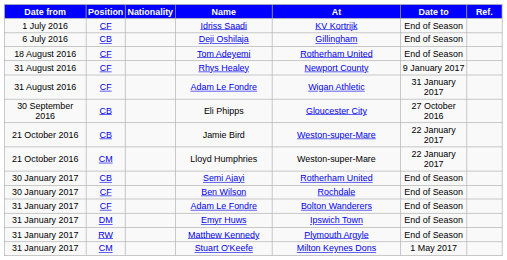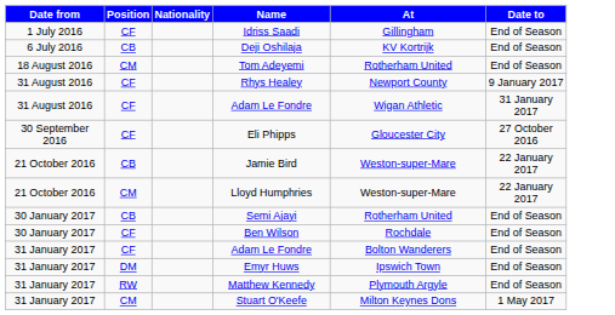 <table class="wikitable"  style="text-align:center; font-size:90%; ">
 <tr>
 <th style="background:#0000FF; color:white; width:125px;">Date from</th>
 <th style="background:#0000FF; color:white; width:50px;">Position</th>
 <th style="background:#0000FF; color:white; width:50px;">Nationality</th>
 <th style="background:#0000FF; color:white; width:150px;">Name</th>
 <th style="background:#0000FF; color:white; width:200px;">At</th>
 <th style="background:#0000FF; color:white; width:100px;">Date to</th>
-<th style="background:#0000FF; color:white; width:50px;">Ref.</th>
 </tr>
 <tr>
 <td>1 July 2016</td>
 <td><a href='#'>CF</a></td>
 <td></td>
 <td><a href='#'>Idriss Saadi</a></td>
-<td><a href='#'>KV Kortrijk</a></td>
+<td><a href='#'>Gillingham</a></td>
 <td>End of Season</td>
-<td></td>
 </tr>
 <tr>
 <td>6 July 2016</td>
 <td><a href='#'>CB</a></td>
 <td></td>
 <td><a href='#'>Deji Oshilaja</a></td>
-<td><a href='#'>Gillingham</a></td>
+<td><a href='#'>KV Kortrijk</a></td>
 <td>End of Season</td>
-<td></td>
 </tr>
 <tr>
 <td>18 August 2016</td>
-<td><a href='#'>CF</a></td>
+<td><a href='#'>CM</a></td>
 <td></td>
 <td><a href='#'>Tom Adeyemi</a></td>
 <td><a href='#'>Rotherham United</a></td>
 <td>End of Season</td>
-<td></td>
 </tr>
 <tr>
 <td>31 August 2016</td>
 <td><a href='#'>CF</a></td>
 <td></td>
 <td><a href='#'>Rhys Healey</a></td>
 <td><a href='#'>Newport County</a></td>
 <td>9 January 2017</td>
-<td></td>
 </tr>
 <tr>
 <td>31 August 2016</td>
 <td><a href='#'>CF</a></td>
 <td></td>
 <td><a href='#'>Adam Le Fondre</a></td>
 <td><a href='#'>Wigan Athletic</a></td>
 <td>31 January 2017</td>
-<td></td>
 </tr>
 <tr>
 <td>30 September 2016</td>
-<td><a href='#'>CB</a></td>
+<td><a href='#'>CF</a></td>
 <td></td>
 <td>Eli Phipps</td>
 <td><a href='#'>Gloucester City</a></td>
 <td>27 October 2016</td>
-<td></td>
 </tr>
 <tr>
 <td>21 October 2016</td>
 <td><a href='#'>CB</a></td>
 <td></td>
 <td>Jamie Bird</td>
 <td><a href='#'>Weston-super-Mare</a></td>
 <td>22 January 2017</td>
-<td></td>
 </tr>
 <tr>
 <td>21 October 2016</td>
 <td><a href='#'>CM</a></td>
 <td></td>
 <td>Lloyd Humphries</td>
 <td>Weston-super-Mare</td>
 <td>22 January 2017</td>
-<td></td>
 </tr>
 <tr>
 <td>30 January 2017</td>
 <td><a href='#'>CB</a></td>
 <td></td>
 <td><a href='#'>Semi Ajayi</a></td>
 <td><a href='#'>Rotherham United</a></td>
 <td>End of Season</td>
-<td></td>
 </tr>
 <tr>
 <td>30 January 2017</td>
 <td><a href='#'>CF</a></td>
 <td></td>
 <td><a href='#'>Ben Wilson</a></td>
 <td><a href='#'>Rochdale</a></td>
 <td>End of Season</td>
-<td></td>
 </tr>
 <tr>
 <td>31 January 2017</td>
 <td><a href='#'>CF</a></td>
 <td></td>
 <td><a href='#'>Adam Le Fondre</a></td>
 <td><a href='#'>Bolton Wanderers</a></td>
 <td>End of Season</td>
-<td></td>
 </tr>
 <tr>
 <td>31 January 2017</td>
 <td><a href='#'>DM</a></td>
 <td></td>
 <td><a href='#'>Emyr Huws</a></td>
 <td><a href='#'>Ipswich Town</a></td>
 <td>End of Season</td>
-<td></td>
 </tr>
 <tr>
 <td>31 January 2017</td>
 <td><a href='#'>RW</a></td>
 <td></td>
 <td><a href='#'>Matthew Kennedy</a></td>
 <td><a href='#'>Plymouth Argyle</a></td>
 <td>End of Season</td>
-<td></td>
 </tr>
 <tr>
 <td>31 January 2017</td>
 <td><a href='#'>CM</a></td>
 <td></td>
 <td><a href='#'>Stuart O'Keefe</a></td>
 <td><a href='#'>Milton Keynes Dons</a></td>
 <td>1 May 2017</td>
-<td></td>
 </tr>
 </table>
